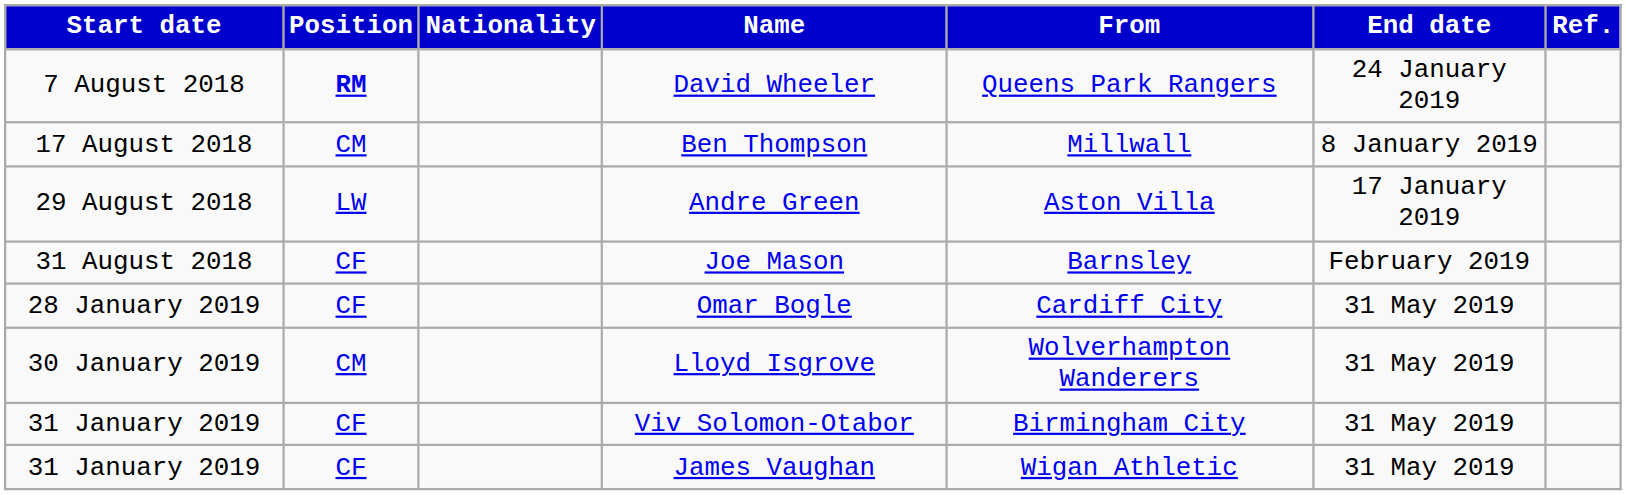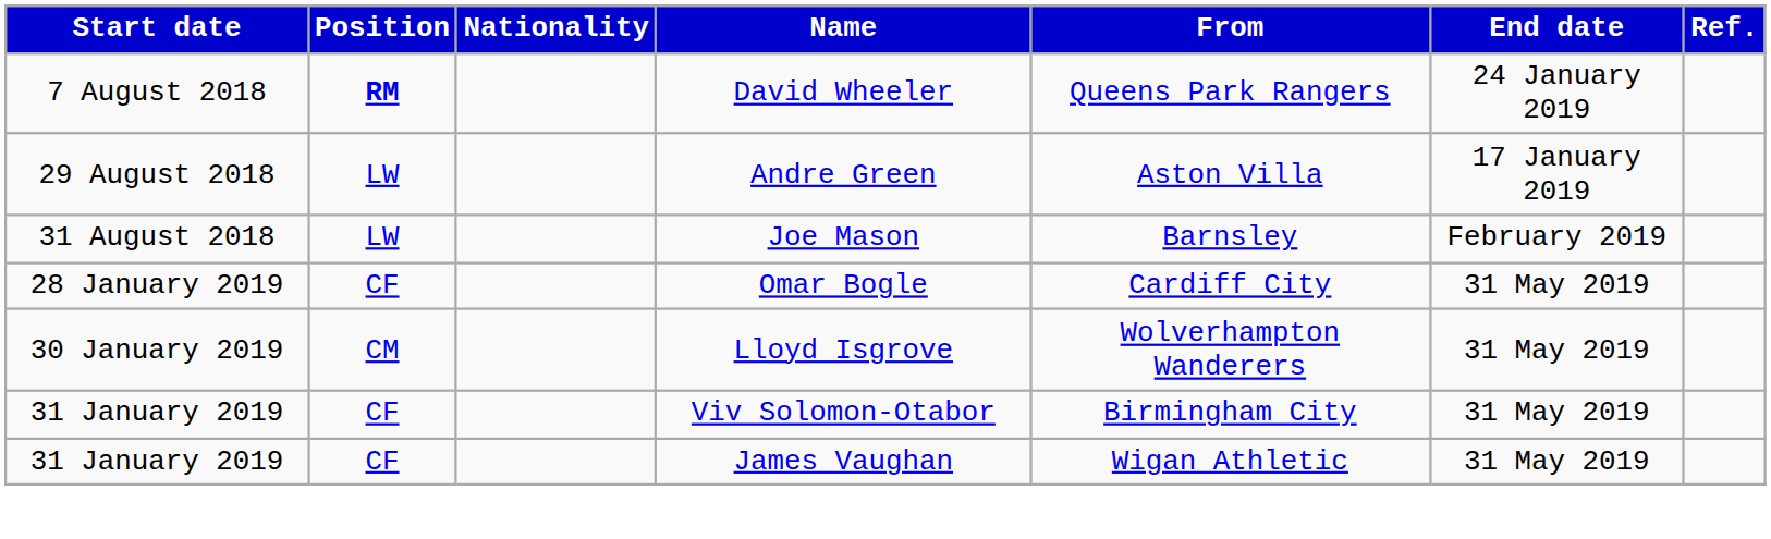 <table class="wikitable"  style="text-align:center; font-size:90%; ">
 <tr>
 <th style="background:mediumblue; color:#FFFFFF; width:120px;">Start date</th>
 <th style="background:mediumblue; color:#FFFFFF; width:50px;">Position</th>
 <th style="background:mediumblue; color:#FFFFFF; width:50px;">Nationality</th>
 <th style="background:mediumblue; color:#FFFFFF; width:150px;">Name</th>
 <th style="background:mediumblue; color:#FFFFFF; width:160px;">From</th>
 <th style="background:mediumblue; color:#FFFFFF; width:100px;">End date</th>
 <th style="background:mediumblue; color:#FFFFFF; width:25px;">Ref.</th>
 </tr>
 <tr>
 <td>7 August 2018</td>
 <td><strong><a href='#'>RM</a></strong></td>
 <td></td>
 <td><a href='#'>David Wheeler</a></td>
 <td><a href='#'>Queens Park Rangers</a></td>
 <td>24 January 2019</td>
 <td></td>
 </tr>
 <tr>
-<td>17 August 2018</td>
-<td><a href='#'>CM</a></td>
-<td></td>
-<td><a href='#'>Ben Thompson</a></td>
-<td><a href='#'>Millwall</a></td>
-<td>8 January 2019</td>
-<td></td>
-</tr>
-<tr>
 <td>29 August 2018</td>
 <td><a href='#'>LW</a></td>
 <td></td>
 <td><a href='#'>Andre Green</a></td>
 <td><a href='#'>Aston Villa</a></td>
 <td>17 January 2019</td>
 <td></td>
 </tr>
 <tr>
 <td>31 August 2018</td>
-<td><a href='#'>CF</a></td>
+<td><a href='#'>LW</a></td>
 <td></td>
 <td><a href='#'>Joe Mason</a></td>
 <td><a href='#'>Barnsley</a></td>
 <td>February 2019</td>
 <td></td>
 </tr>
 <tr>
 <td>28 January 2019</td>
 <td><a href='#'>CF</a></td>
 <td></td>
 <td><a href='#'>Omar Bogle</a></td>
 <td> <a href='#'>Cardiff City</a></td>
 <td>31 May 2019</td>
 <td></td>
 </tr>
 <tr>
 <td>30 January 2019</td>
 <td><a href='#'>CM</a></td>
 <td></td>
 <td><a href='#'>Lloyd Isgrove</a></td>
 <td><a href='#'>Wolverhampton Wanderers</a></td>
 <td>31 May 2019</td>
 <td></td>
 </tr>
 <tr>
 <td>31 January 2019</td>
 <td><a href='#'>CF</a></td>
 <td></td>
 <td><a href='#'>Viv Solomon-Otabor</a></td>
 <td><a href='#'>Birmingham City</a></td>
 <td>31 May 2019</td>
 <td></td>
 </tr>
 <tr>
 <td>31 January 2019</td>
 <td><a href='#'>CF</a></td>
 <td></td>
 <td><a href='#'>James Vaughan</a></td>
 <td><a href='#'>Wigan Athletic</a></td>
 <td>31 May 2019</td>
 <td></td>
 </tr>
 </table>
